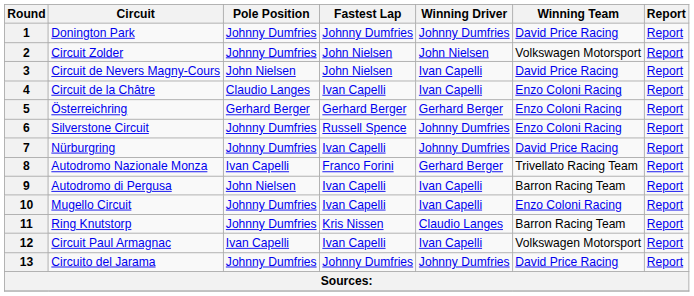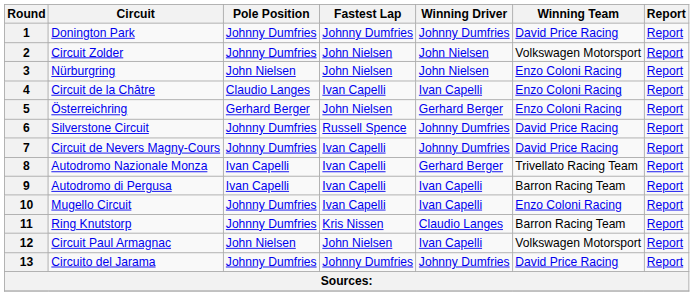 <table class="wikitable" style="font-size: 85%;">
 <tr>
 <th colspan="2">Round</th>
 <th>Circuit</th>
 <th>Pole Position</th>
 <th>Fastest Lap</th>
 <th>Winning Driver</th>
 <th>Winning Team</th>
 <th>Report</th>
 </tr>
 <tr>
 <th colspan="2">1</th>
 <td> <a href='#'>Donington Park</a></td>
 <td> <a href='#'>Johnny Dumfries</a></td>
 <td> <a href='#'>Johnny Dumfries</a></td>
 <td> <a href='#'>Johnny Dumfries</a></td>
 <td><a href='#'>David Price Racing</a></td>
 <td><a href='#'>Report</a></td>
 </tr>
 <tr>
 <th colspan="2">2</th>
 <td> <a href='#'>Circuit Zolder</a></td>
 <td> <a href='#'>Johnny Dumfries</a></td>
 <td> <a href='#'>John Nielsen</a></td>
 <td> <a href='#'>John Nielsen</a></td>
 <td>Volkswagen Motorsport</td>
 <td><a href='#'>Report</a></td>
 </tr>
 <tr>
 <th colspan="2">3</th>
-<td> <a href='#'>Circuit de Nevers Magny-Cours</a></td>
+<td> <a href='#'>Nürburgring</a></td>
 <td> <a href='#'>John Nielsen</a></td>
 <td> <a href='#'>John Nielsen</a></td>
-<td> <a href='#'>Ivan Capelli</a></td>
-<td><a href='#'>David Price Racing</a></td>
+<td> <a href='#'>John Nielsen</a></td>
+<td><a href='#'>Enzo Coloni Racing</a></td>
 <td><a href='#'>Report</a></td>
 </tr>
 <tr>
 <th colspan="2">4</th>
 <td> <a href='#'>Circuit de la Châtre</a></td>
 <td> <a href='#'>Claudio Langes</a></td>
 <td> <a href='#'>Ivan Capelli</a></td>
 <td> <a href='#'>Ivan Capelli</a></td>
 <td><a href='#'>Enzo Coloni Racing</a></td>
 <td><a href='#'>Report</a></td>
 </tr>
 <tr>
 <th colspan="2">5</th>
 <td> <a href='#'>Österreichring</a></td>
 <td> <a href='#'>Gerhard Berger</a></td>
-<td> <a href='#'>Gerhard Berger</a></td>
+<td> <a href='#'>John Nielsen</a></td>
 <td> <a href='#'>Gerhard Berger</a></td>
 <td><a href='#'>Enzo Coloni Racing</a></td>
 <td><a href='#'>Report</a></td>
 </tr>
 <tr>
 <th colspan="2">6</th>
 <td> <a href='#'>Silverstone Circuit</a></td>
 <td> <a href='#'>Johnny Dumfries</a></td>
 <td> <a href='#'>Russell Spence</a></td>
 <td> <a href='#'>Johnny Dumfries</a></td>
-<td><a href='#'>Enzo Coloni Racing</a></td>
+<td><a href='#'>David Price Racing</a></td>
 <td><a href='#'>Report</a></td>
 </tr>
 <tr>
 <th colspan="2">7</th>
-<td> <a href='#'>Nürburgring</a></td>
+<td> <a href='#'>Circuit de Nevers Magny-Cours</a></td>
 <td> <a href='#'>Johnny Dumfries</a></td>
 <td> <a href='#'>Ivan Capelli</a></td>
 <td> <a href='#'>Johnny Dumfries</a></td>
 <td><a href='#'>David Price Racing</a></td>
 <td><a href='#'>Report</a></td>
 </tr>
 <tr>
 <th colspan="2">8</th>
 <td> <a href='#'>Autodromo Nazionale Monza</a></td>
 <td> <a href='#'>Ivan Capelli</a></td>
-<td> <a href='#'>Franco Forini</a></td>
+<td> <a href='#'>Ivan Capelli</a></td>
 <td> <a href='#'>Gerhard Berger</a></td>
 <td>Trivellato Racing Team</td>
 <td><a href='#'>Report</a></td>
 </tr>
 <tr>
 <th colspan="2">9</th>
 <td> <a href='#'>Autodromo di Pergusa</a></td>
-<td> <a href='#'>John Nielsen</a></td>
+<td> <a href='#'>Ivan Capelli</a></td>
 <td> <a href='#'>Ivan Capelli</a></td>
 <td> <a href='#'>Ivan Capelli</a></td>
 <td>Barron Racing Team</td>
 <td><a href='#'>Report</a></td>
 </tr>
 <tr>
 <th colspan="2">10</th>
 <td> <a href='#'>Mugello Circuit</a></td>
 <td> <a href='#'>Johnny Dumfries</a></td>
 <td> <a href='#'>Ivan Capelli</a></td>
 <td> <a href='#'>Ivan Capelli</a></td>
 <td><a href='#'>Enzo Coloni Racing</a></td>
 <td><a href='#'>Report</a></td>
 </tr>
 <tr>
 <th colspan="2">11</th>
 <td> <a href='#'>Ring Knutstorp</a></td>
 <td> <a href='#'>Johnny Dumfries</a></td>
 <td> <a href='#'>Kris Nissen</a></td>
 <td> <a href='#'>Claudio Langes</a></td>
 <td>Barron Racing Team</td>
 <td><a href='#'>Report</a></td>
 </tr>
 <tr>
 <th colspan="2">12</th>
 <td> <a href='#'>Circuit Paul Armagnac</a></td>
-<td> <a href='#'>Ivan Capelli</a></td>
-<td> <a href='#'>Ivan Capelli</a></td>
+<td> <a href='#'>John Nielsen</a></td>
+<td> <a href='#'>John Nielsen</a></td>
 <td> <a href='#'>Ivan Capelli</a></td>
 <td>Volkswagen Motorsport</td>
 <td><a href='#'>Report</a></td>
 </tr>
 <tr>
 <th colspan="2">13</th>
 <td> <a href='#'>Circuito del Jarama</a></td>
 <td> <a href='#'>Johnny Dumfries</a></td>
 <td> <a href='#'>Johnny Dumfries</a></td>
 <td> <a href='#'>Johnny Dumfries</a></td>
 <td><a href='#'>David Price Racing</a></td>
 <td><a href='#'>Report</a></td>
 </tr>
 <tr>
 <th colspan="9">Sources:</th>
 </tr>
 <tr>
 </tr>
 </table>
